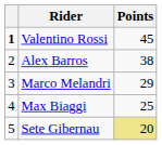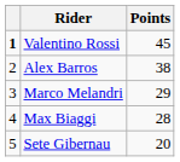 <table class="wikitable" style="font-size: 95%;">
 <tr>
 <th></th>
 <th>Rider</th>
 <th>Points</th>
 </tr>
 <tr>
 <td align=center><strong>1</strong></td>
 <td> <a href='#'>Valentino Rossi</a></td>
 <td align=right>45</td>
 </tr>
 <tr>
 <td align=center>2</td>
 <td> <a href='#'>Alex Barros</a></td>
 <td align=right>38</td>
 </tr>
 <tr>
 <td align=center>3</td>
 <td> <a href='#'>Marco Melandri</a></td>
 <td align=right>29</td>
 </tr>
 <tr>
 <td align=center>4</td>
 <td> <a href='#'>Max Biaggi</a></td>
-<td align=right>25</td>
+<td align=right>28</td>
 </tr>
 <tr>
 <td align=center>5</td>
 <td> <a href='#'>Sete Gibernau</a></td>
-<td align=right style="background: khaki;">20</td>
+<td align=right>20</td>
 </tr>
 </table>
